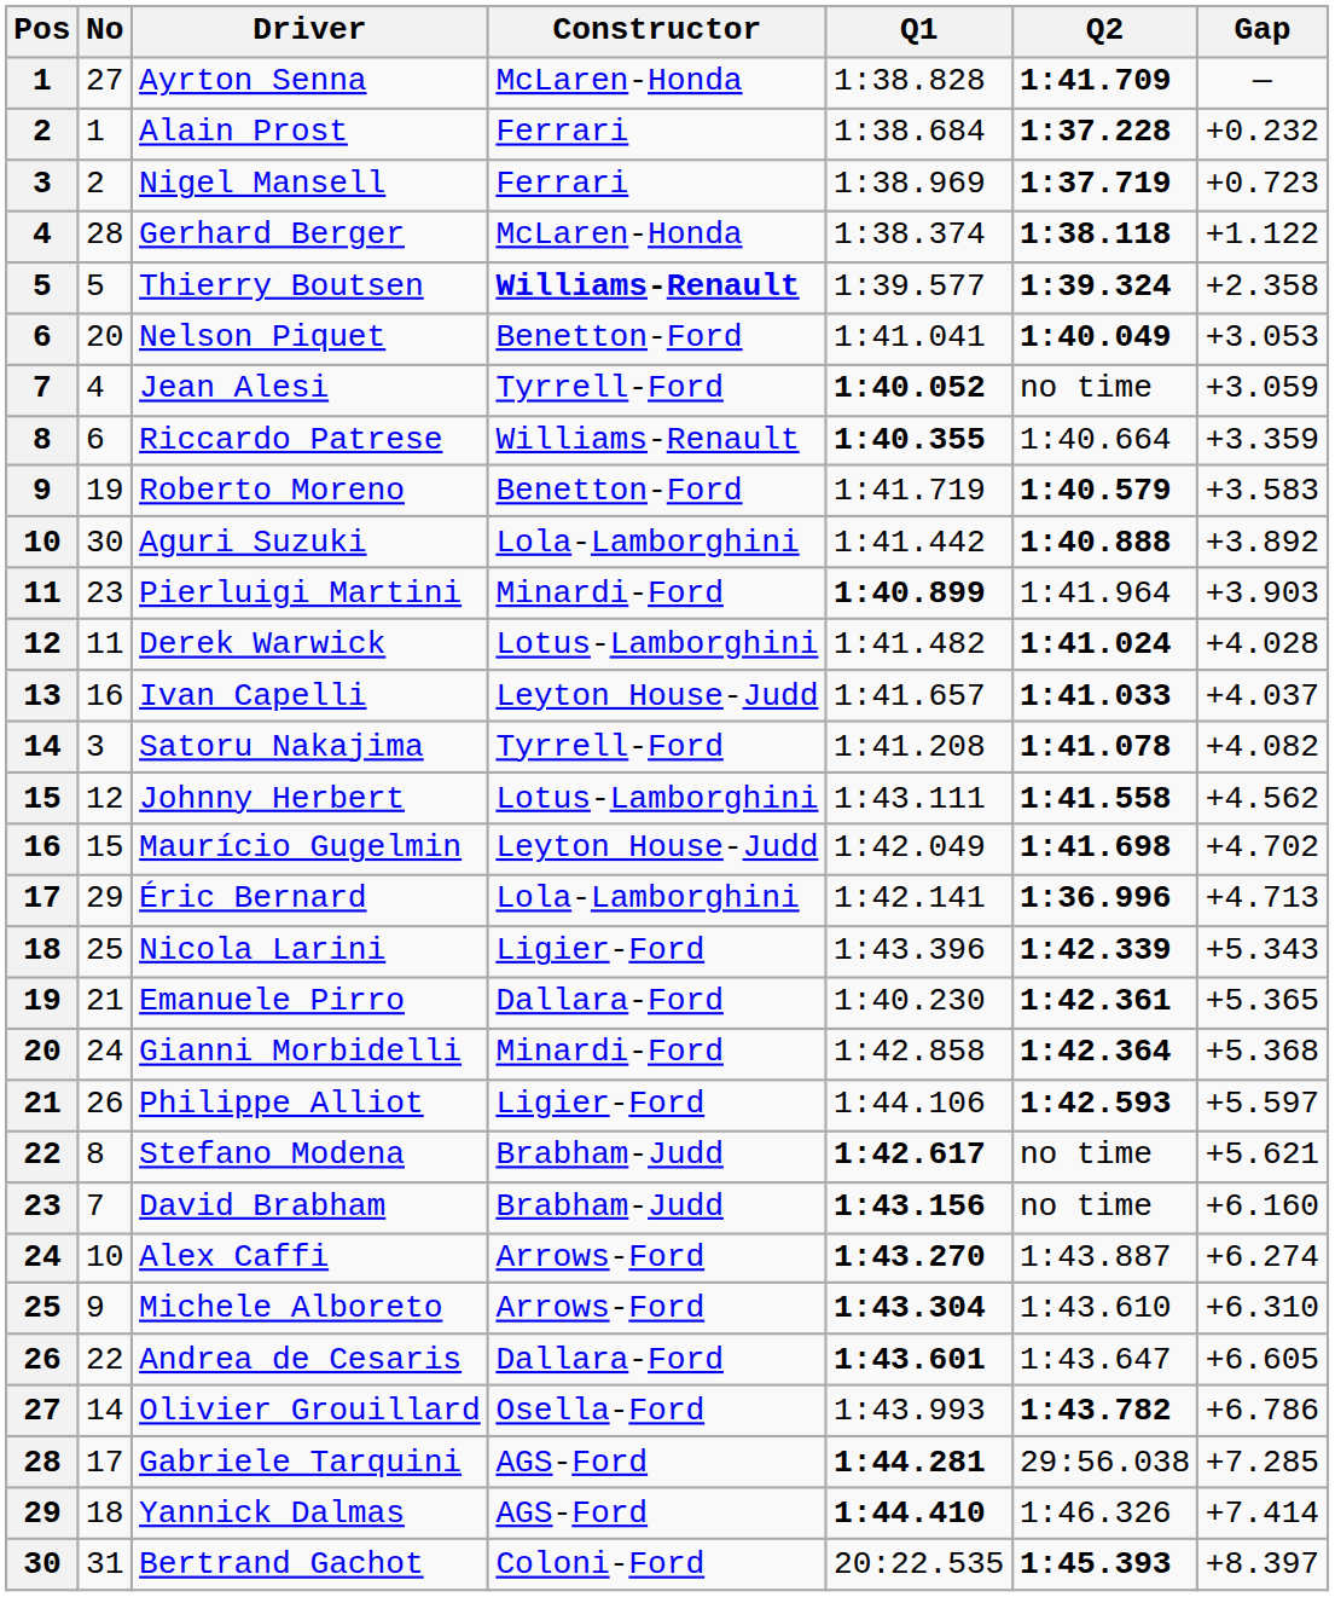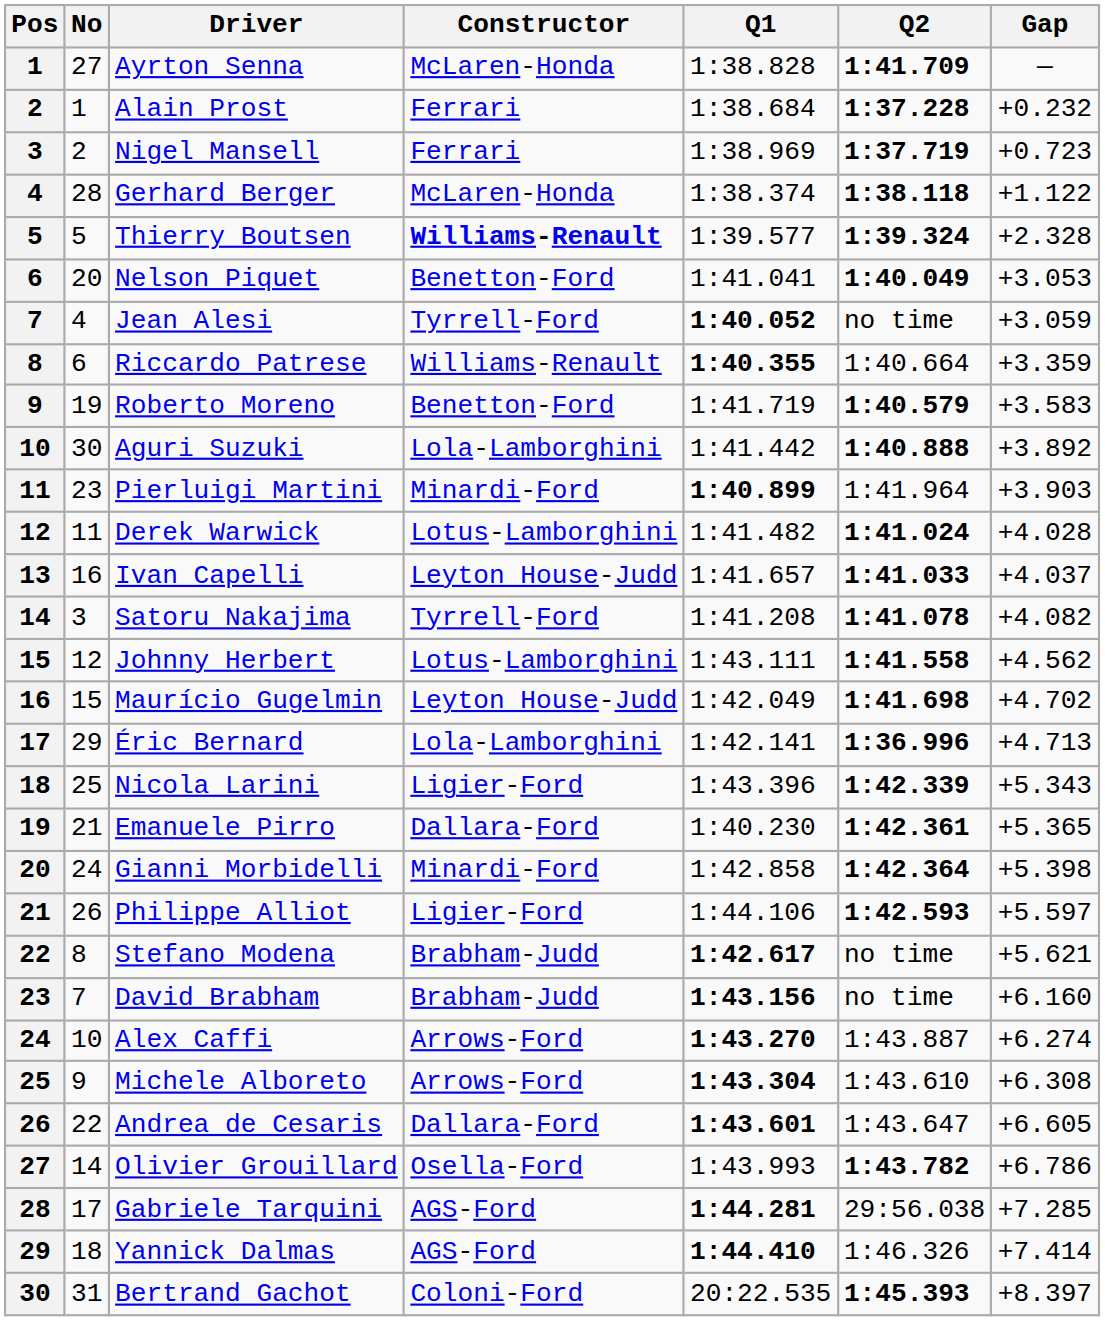 <table class="wikitable sortable" style="font-size: 95%;">
 <tr>
 <th>Pos</th>
 <th>No</th>
 <th>Driver</th>
 <th>Constructor</th>
 <th>Q1</th>
 <th>Q2</th>
 <th>Gap</th>
 </tr>
 <tr>
 <th>1</th>
 <td>27</td>
 <td> <a href='#'>Ayrton Senna</a></td>
 <td><a href='#'>McLaren</a>-<a href='#'>Honda</a></td>
 <td>1:38.828</td>
 <td><strong>1:41.709</strong></td>
 <td align="center">—</td>
 </tr>
 <tr>
 <th>2</th>
 <td>1</td>
 <td> <a href='#'>Alain Prost</a></td>
 <td><a href='#'>Ferrari</a></td>
 <td>1:38.684</td>
 <td><strong>1:37.228</strong></td>
 <td>+0.232</td>
 </tr>
 <tr>
 <th>3</th>
 <td>2</td>
 <td> <a href='#'>Nigel Mansell</a></td>
 <td><a href='#'>Ferrari</a></td>
 <td>1:38.969</td>
 <td><strong>1:37.719</strong></td>
 <td>+0.723</td>
 </tr>
 <tr>
 <th>4</th>
 <td>28</td>
 <td> <a href='#'>Gerhard Berger</a></td>
 <td><a href='#'>McLaren</a>-<a href='#'>Honda</a></td>
 <td>1:38.374</td>
 <td><strong>1:38.118</strong></td>
 <td>+1.122</td>
 </tr>
 <tr>
 <th>5</th>
 <td>5</td>
 <td> <a href='#'>Thierry Boutsen</a></td>
 <td><strong><a href='#'>Williams</a>-<a href='#'>Renault</a></strong></td>
 <td>1:39.577</td>
 <td><strong>1:39.324</strong></td>
-<td>+2.358</td>
+<td>+2.328</td>
 </tr>
 <tr>
 <th>6</th>
 <td>20</td>
 <td> <a href='#'>Nelson Piquet</a></td>
 <td><a href='#'>Benetton</a>-<a href='#'>Ford</a></td>
 <td>1:41.041</td>
 <td><strong>1:40.049</strong></td>
 <td>+3.053</td>
 </tr>
 <tr>
 <th>7</th>
 <td>4</td>
 <td> <a href='#'>Jean Alesi</a></td>
 <td><a href='#'>Tyrrell</a>-<a href='#'>Ford</a></td>
 <td><strong>1:40.052</strong></td>
 <td>no time</td>
 <td>+3.059</td>
 </tr>
 <tr>
 <th>8</th>
 <td>6</td>
 <td> <a href='#'>Riccardo Patrese</a></td>
 <td><a href='#'>Williams</a>-<a href='#'>Renault</a></td>
 <td><strong>1:40.355</strong></td>
 <td>1:40.664</td>
 <td>+3.359</td>
 </tr>
 <tr>
 <th>9</th>
 <td>19</td>
 <td> <a href='#'>Roberto Moreno</a></td>
 <td><a href='#'>Benetton</a>-<a href='#'>Ford</a></td>
 <td>1:41.719</td>
 <td><strong>1:40.579</strong></td>
 <td>+3.583</td>
 </tr>
 <tr>
 <th>10</th>
 <td>30</td>
 <td> <a href='#'>Aguri Suzuki</a></td>
 <td><a href='#'>Lola</a>-<a href='#'>Lamborghini</a></td>
 <td>1:41.442</td>
 <td><strong>1:40.888</strong></td>
 <td>+3.892</td>
 </tr>
 <tr>
 <th>11</th>
 <td>23</td>
 <td> <a href='#'>Pierluigi Martini</a></td>
 <td><a href='#'>Minardi</a>-<a href='#'>Ford</a></td>
 <td><strong>1:40.899</strong></td>
 <td>1:41.964</td>
 <td>+3.903</td>
 </tr>
 <tr>
 <th>12</th>
 <td>11</td>
 <td> <a href='#'>Derek Warwick</a></td>
 <td><a href='#'>Lotus</a>-<a href='#'>Lamborghini</a></td>
 <td>1:41.482</td>
 <td><strong>1:41.024</strong></td>
 <td>+4.028</td>
 </tr>
 <tr>
 <th>13</th>
 <td>16</td>
 <td> <a href='#'>Ivan Capelli</a></td>
 <td><a href='#'>Leyton House</a>-<a href='#'>Judd</a></td>
 <td>1:41.657</td>
 <td><strong>1:41.033</strong></td>
 <td>+4.037</td>
 </tr>
 <tr>
 <th>14</th>
 <td>3</td>
 <td> <a href='#'>Satoru Nakajima</a></td>
 <td><a href='#'>Tyrrell</a>-<a href='#'>Ford</a></td>
 <td>1:41.208</td>
 <td><strong>1:41.078</strong></td>
 <td>+4.082</td>
 </tr>
 <tr>
 <th>15</th>
 <td>12</td>
 <td> <a href='#'>Johnny Herbert</a></td>
 <td><a href='#'>Lotus</a>-<a href='#'>Lamborghini</a></td>
 <td>1:43.111</td>
 <td><strong>1:41.558</strong></td>
 <td>+4.562</td>
 </tr>
 <tr>
 <th>16</th>
 <td>15</td>
 <td> <a href='#'>Maurício Gugelmin</a></td>
 <td><a href='#'>Leyton House</a>-<a href='#'>Judd</a></td>
 <td>1:42.049</td>
 <td><strong>1:41.698</strong></td>
 <td>+4.702</td>
 </tr>
 <tr>
 <th>17</th>
 <td>29</td>
 <td> <a href='#'>Éric Bernard</a></td>
 <td><a href='#'>Lola</a>-<a href='#'>Lamborghini</a></td>
 <td>1:42.141</td>
 <td><strong>1:36.996</strong></td>
 <td>+4.713</td>
 </tr>
 <tr>
 <th>18</th>
 <td>25</td>
 <td> <a href='#'>Nicola Larini</a></td>
 <td><a href='#'>Ligier</a>-<a href='#'>Ford</a></td>
 <td>1:43.396</td>
 <td><strong>1:42.339</strong></td>
 <td>+5.343</td>
 </tr>
 <tr>
 <th>19</th>
 <td>21</td>
 <td> <a href='#'>Emanuele Pirro</a></td>
 <td><a href='#'>Dallara</a>-<a href='#'>Ford</a></td>
 <td>1:40.230</td>
 <td><strong>1:42.361</strong></td>
 <td>+5.365</td>
 </tr>
 <tr>
 <th>20</th>
 <td>24</td>
 <td> <a href='#'>Gianni Morbidelli</a></td>
 <td><a href='#'>Minardi</a>-<a href='#'>Ford</a></td>
 <td>1:42.858</td>
 <td><strong>1:42.364</strong></td>
-<td>+5.368</td>
+<td>+5.398</td>
 </tr>
 <tr>
 <th>21</th>
 <td>26</td>
 <td> <a href='#'>Philippe Alliot</a></td>
 <td><a href='#'>Ligier</a>-<a href='#'>Ford</a></td>
 <td>1:44.106</td>
 <td><strong>1:42.593</strong></td>
 <td>+5.597</td>
 </tr>
 <tr>
 <th>22</th>
 <td>8</td>
 <td> <a href='#'>Stefano Modena</a></td>
 <td><a href='#'>Brabham</a>-<a href='#'>Judd</a></td>
 <td><strong>1:42.617</strong></td>
 <td>no time</td>
 <td>+5.621</td>
 </tr>
 <tr>
 <th>23</th>
 <td>7</td>
 <td> <a href='#'>David Brabham</a></td>
 <td><a href='#'>Brabham</a>-<a href='#'>Judd</a></td>
 <td><strong>1:43.156</strong></td>
 <td>no time</td>
 <td>+6.160</td>
 </tr>
 <tr>
 <th>24</th>
 <td>10</td>
 <td> <a href='#'>Alex Caffi</a></td>
 <td><a href='#'>Arrows</a>-<a href='#'>Ford</a></td>
 <td><strong>1:43.270</strong></td>
 <td>1:43.887</td>
 <td>+6.274</td>
 </tr>
 <tr>
 <th>25</th>
 <td>9</td>
 <td> <a href='#'>Michele Alboreto</a></td>
 <td><a href='#'>Arrows</a>-<a href='#'>Ford</a></td>
 <td><strong>1:43.304</strong></td>
 <td>1:43.610</td>
-<td>+6.310</td>
+<td>+6.308</td>
 </tr>
 <tr>
 <th>26</th>
 <td>22</td>
 <td> <a href='#'>Andrea de Cesaris</a></td>
 <td><a href='#'>Dallara</a>-<a href='#'>Ford</a></td>
 <td><strong>1:43.601</strong></td>
 <td>1:43.647</td>
 <td>+6.605</td>
 </tr>
 <tr>
 <th>27</th>
 <td>14</td>
 <td> <a href='#'>Olivier Grouillard</a></td>
 <td><a href='#'>Osella</a>-<a href='#'>Ford</a></td>
 <td>1:43.993</td>
 <td><strong>1:43.782</strong></td>
 <td>+6.786</td>
 </tr>
 <tr>
 <th>28</th>
 <td>17</td>
 <td> <a href='#'>Gabriele Tarquini</a></td>
 <td><a href='#'>AGS</a>-<a href='#'>Ford</a></td>
 <td><strong>1:44.281</strong></td>
 <td>29:56.038</td>
 <td>+7.285</td>
 </tr>
 <tr>
 <th>29</th>
 <td>18</td>
 <td> <a href='#'>Yannick Dalmas</a></td>
 <td><a href='#'>AGS</a>-<a href='#'>Ford</a></td>
 <td><strong>1:44.410</strong></td>
 <td>1:46.326</td>
 <td>+7.414</td>
 </tr>
 <tr>
 <th>30</th>
 <td>31</td>
 <td> <a href='#'>Bertrand Gachot</a></td>
 <td><a href='#'>Coloni</a>-<a href='#'>Ford</a></td>
 <td>20:22.535</td>
 <td><strong>1:45.393</strong></td>
 <td>+8.397</td>
 </tr>
 </table>
